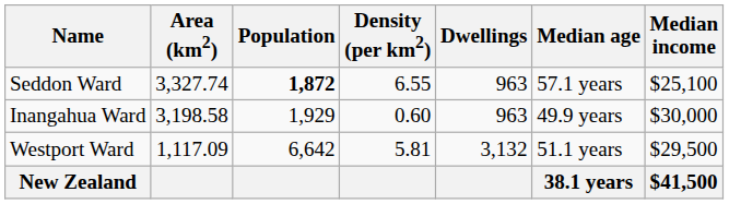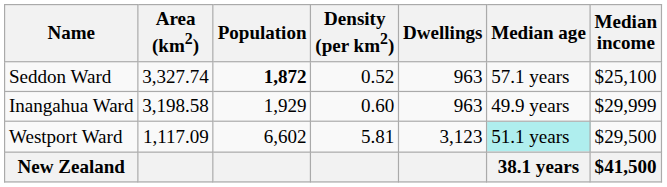 <table class="wikitable">
 <tr>
 <th>Name</th>
 <th>Area<br>(km<sup>2</sup>)</th>
 <th>Population</th>
 <th>Density<br>(per km<sup>2</sup>)</th>
 <th>Dwellings</th>
 <th>Median age</th>
 <th>Median<br>income</th>
 </tr>
 <tr>
 <td>Seddon Ward</td>
 <td style="text-align:right;">3,327.74</td>
 <td style="text-align:right;"><strong>1,872</strong></td>
-<td style="text-align:right;">6.55</td>
+<td style="text-align:right;">0.52</td>
 <td style="text-align:right;">963</td>
 <td>57.1 years</td>
 <td>$25,100</td>
 </tr>
 <tr>
 <td>Inangahua Ward</td>
 <td style="text-align:right;">3,198.58</td>
 <td style="text-align:right;">1,929</td>
 <td style="text-align:right;">0.60</td>
 <td style="text-align:right;">963</td>
 <td>49.9 years</td>
-<td>$30,000</td>
+<td>$29,999</td>
 </tr>
 <tr>
 <td>Westport Ward</td>
 <td style="text-align:right;">1,117.09</td>
-<td style="text-align:right;">6,642</td>
+<td style="text-align:right;">6,602</td>
 <td style="text-align:right;">5.81</td>
-<td style="text-align:right;">3,132</td>
-<td>51.1 years</td>
+<td style="text-align:right;">3,123</td>
+<td style="background: paleturquoise;">51.1 years</td>
 <td>$29,500</td>
 </tr>
 <tr>
 <th>New Zealand</th>
 <th></th>
 <th></th>
 <th></th>
 <th></th>
 <th>38.1 years</th>
 <th style="text-align:left;">$41,500</th>
 </tr>
 </table>
